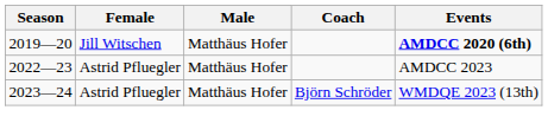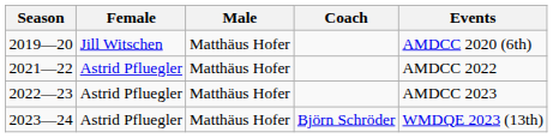 <table class="wikitable">
 <tr>
 <th scope="col">Season</th>
 <th scope="col">Female</th>
 <th scope="col">Male</th>
 <th scope="col">Coach</th>
 <th scope="col">Events</th>
 </tr>
 <tr>
 <td>2019—20</td>
 <td><a href='#'>Jill Witschen</a></td>
 <td>Matthäus Hofer</td>
 <td></td>
-<td><strong><a href='#'>AMDCC</a> 2020 (6th)</strong></td>
+<td><a href='#'>AMDCC</a> 2020 (6th)</td>
+</tr>
+<tr>
+<td>2021—22</td>
+<td><a href='#'>Astrid Pfluegler</a></td>
+<td>Matthäus Hofer</td>
+<td></td>
+<td>AMDCC 2022 </td>
 </tr>
 <tr>
 <td>2022—23</td>
 <td>Astrid Pfluegler</td>
 <td>Matthäus Hofer</td>
 <td></td>
 <td>AMDCC 2023 </td>
 </tr>
 <tr>
 <td>2023—24</td>
 <td>Astrid Pfluegler</td>
 <td>Matthäus Hofer</td>
 <td><a href='#'>Björn Schröder</a></td>
 <td><a href='#'>WMDQE 2023</a> (13th)</td>
 </tr>
 </table>
